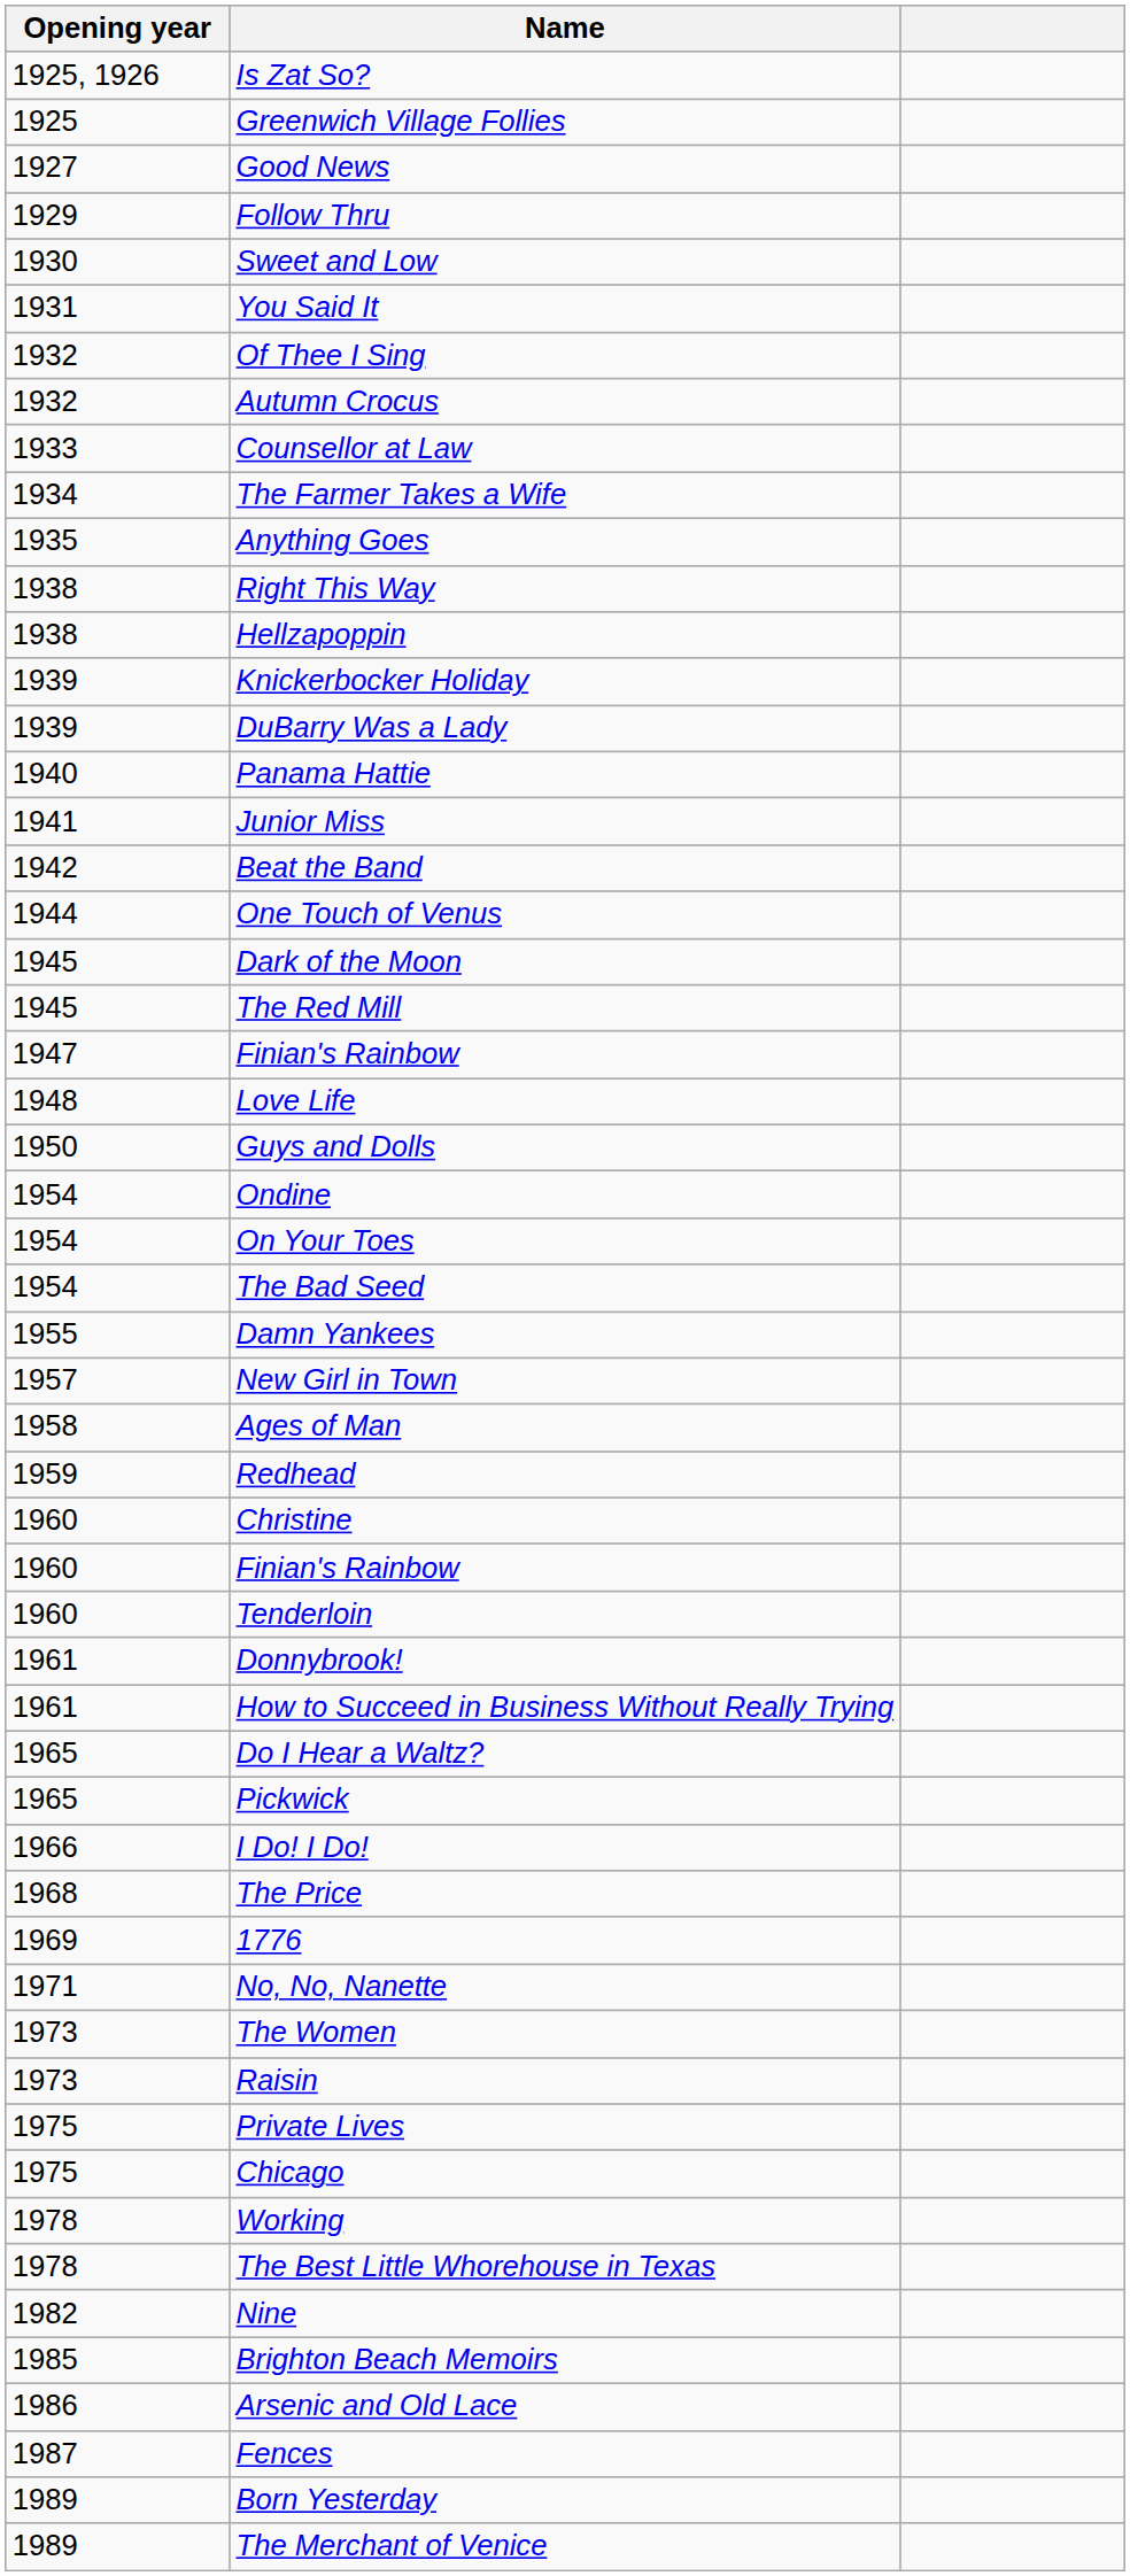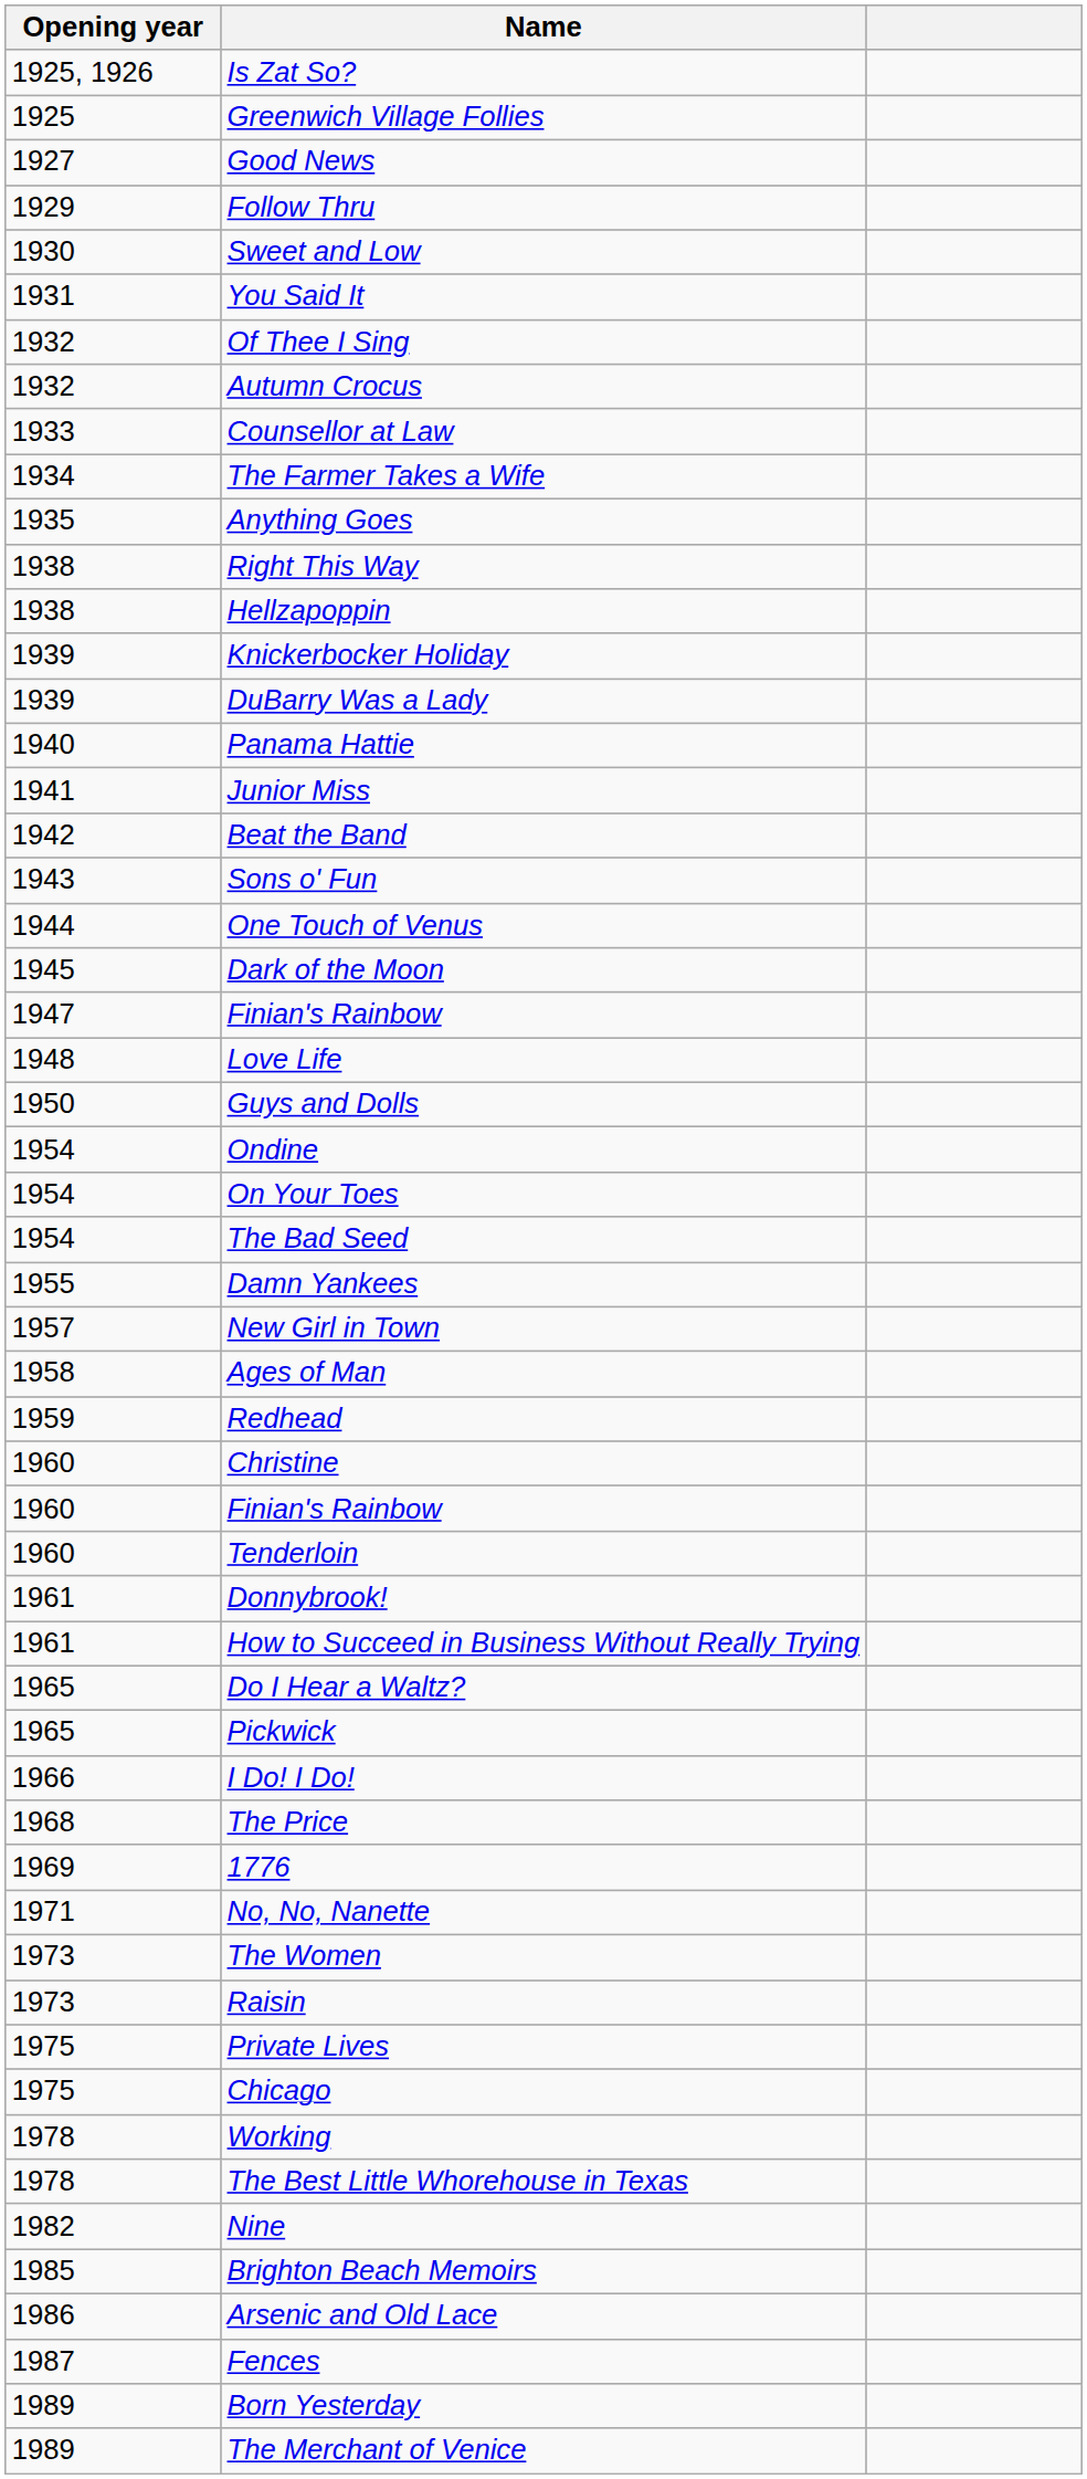 <table class="wikitable sortable collapsible">
 <tr>
 <th width=20% scope="col">Opening year</th>
 <th width=60% scope="col">Name</th>
 <th width=20% scope="col" class="unsortable"></th>
 </tr>
 <tr>
 <td>1925, 1926</td>
 <td><em><a href='#'>Is Zat So?</a></em></td>
 <td></td>
 </tr>
 <tr>
 <td>1925</td>
 <td><em><a href='#'>Greenwich Village Follies</a></em></td>
 <td></td>
 </tr>
 <tr>
 <td>1927</td>
 <td><em><a href='#'>Good News</a></em></td>
 <td></td>
 </tr>
 <tr>
 <td>1929</td>
 <td><em><a href='#'>Follow Thru</a></em></td>
 <td></td>
 </tr>
 <tr>
 <td>1930</td>
 <td><em><a href='#'>Sweet and Low</a></em></td>
 <td></td>
 </tr>
 <tr>
 <td>1931</td>
 <td><em><a href='#'>You Said It</a></em></td>
 <td></td>
 </tr>
 <tr>
 <td>1932</td>
 <td><em><a href='#'>Of Thee I Sing</a></em></td>
 <td></td>
 </tr>
 <tr>
 <td>1932</td>
 <td><em><a href='#'>Autumn Crocus</a></em></td>
 <td></td>
 </tr>
 <tr>
 <td>1933</td>
 <td><em><a href='#'>Counsellor at Law</a></em></td>
 <td></td>
 </tr>
 <tr>
 <td>1934</td>
 <td><em><a href='#'>The Farmer Takes a Wife</a></em></td>
 <td></td>
 </tr>
 <tr>
 <td>1935</td>
 <td><em><a href='#'>Anything Goes</a></em></td>
 <td></td>
 </tr>
 <tr>
 <td>1938</td>
 <td><em><a href='#'>Right This Way</a></em></td>
 <td></td>
 </tr>
 <tr>
 <td>1938</td>
 <td><em><a href='#'>Hellzapoppin</a></em></td>
 <td></td>
 </tr>
 <tr>
 <td>1939</td>
 <td><em><a href='#'>Knickerbocker Holiday</a></em></td>
 <td></td>
 </tr>
 <tr>
 <td>1939</td>
 <td><em><a href='#'>DuBarry Was a Lady</a></em></td>
 <td></td>
 </tr>
 <tr>
 <td>1940</td>
 <td><em><a href='#'>Panama Hattie</a></em></td>
 <td></td>
 </tr>
 <tr>
 <td>1941</td>
 <td><em><a href='#'>Junior Miss</a></em></td>
 <td></td>
 </tr>
 <tr>
 <td>1942</td>
 <td><em><a href='#'>Beat the Band</a></em></td>
 <td></td>
 </tr>
 <tr>
+<td>1943</td>
+<td><em><a href='#'>Sons o' Fun</a></em></td>
+<td></td>
+</tr>
+<tr>
 <td>1944</td>
 <td><em><a href='#'>One Touch of Venus</a></em></td>
 <td></td>
 </tr>
 <tr>
 <td>1945</td>
 <td><em><a href='#'>Dark of the Moon</a></em></td>
-<td></td>
-</tr>
-<tr>
-<td>1945</td>
-<td><em><a href='#'>The Red Mill</a></em></td>
 <td></td>
 </tr>
 <tr>
 <td>1947</td>
 <td><em><a href='#'>Finian's Rainbow</a></em></td>
 <td></td>
 </tr>
 <tr>
 <td>1948</td>
 <td><em><a href='#'>Love Life</a></em></td>
 <td></td>
 </tr>
 <tr>
 <td>1950</td>
 <td><em><a href='#'>Guys and Dolls</a></em></td>
 <td></td>
 </tr>
 <tr>
 <td>1954</td>
 <td><em><a href='#'>Ondine</a></em></td>
 <td></td>
 </tr>
 <tr>
 <td>1954</td>
 <td><em><a href='#'>On Your Toes</a></em></td>
 <td></td>
 </tr>
 <tr>
 <td>1954</td>
 <td><em><a href='#'>The Bad Seed</a></em></td>
 <td></td>
 </tr>
 <tr>
 <td>1955</td>
 <td><em><a href='#'>Damn Yankees</a></em></td>
 <td></td>
 </tr>
 <tr>
 <td>1957</td>
 <td><em><a href='#'>New Girl in Town</a></em></td>
 <td></td>
 </tr>
 <tr>
 <td>1958</td>
 <td><em><a href='#'>Ages of Man</a></em></td>
 <td></td>
 </tr>
 <tr>
 <td>1959</td>
 <td><em><a href='#'>Redhead</a></em></td>
 <td></td>
 </tr>
 <tr>
 <td>1960</td>
 <td><em><a href='#'>Christine</a></em></td>
 <td></td>
 </tr>
 <tr>
 <td>1960</td>
 <td><em><a href='#'>Finian's Rainbow</a></em></td>
 <td></td>
 </tr>
 <tr>
 <td>1960</td>
 <td><em><a href='#'>Tenderloin</a></em></td>
 <td></td>
 </tr>
 <tr>
 <td>1961</td>
 <td><em><a href='#'>Donnybrook!</a></em></td>
 <td></td>
 </tr>
 <tr>
 <td>1961</td>
 <td><em><a href='#'>How to Succeed in Business Without Really Trying</a></em></td>
 <td></td>
 </tr>
 <tr>
 <td>1965</td>
 <td><em><a href='#'>Do I Hear a Waltz?</a></em></td>
 <td></td>
 </tr>
 <tr>
 <td>1965</td>
 <td><em><a href='#'>Pickwick</a></em></td>
 <td></td>
 </tr>
 <tr>
 <td>1966</td>
 <td><em><a href='#'>I Do! I Do!</a></em></td>
 <td></td>
 </tr>
 <tr>
 <td>1968</td>
 <td><em><a href='#'>The Price</a></em></td>
 <td></td>
 </tr>
 <tr>
 <td>1969</td>
 <td><em><a href='#'>1776</a></em></td>
 <td></td>
 </tr>
 <tr>
 <td>1971</td>
 <td><em><a href='#'>No, No, Nanette</a></em></td>
 <td></td>
 </tr>
 <tr>
 <td>1973</td>
 <td><em><a href='#'>The Women</a></em></td>
 <td></td>
 </tr>
 <tr>
 <td>1973</td>
 <td><em><a href='#'>Raisin</a></em></td>
 <td></td>
 </tr>
 <tr>
 <td>1975</td>
 <td><em><a href='#'>Private Lives</a></em></td>
 <td></td>
 </tr>
 <tr>
 <td>1975</td>
 <td><em><a href='#'>Chicago</a></em></td>
 <td></td>
 </tr>
 <tr>
 <td>1978</td>
 <td><em><a href='#'>Working</a></em></td>
 <td></td>
 </tr>
 <tr>
 <td>1978</td>
 <td><em><a href='#'>The Best Little Whorehouse in Texas</a></em></td>
 <td></td>
 </tr>
 <tr>
 <td>1982</td>
 <td><em><a href='#'>Nine</a></em></td>
 <td></td>
 </tr>
 <tr>
 <td>1985</td>
 <td><em><a href='#'>Brighton Beach Memoirs</a></em></td>
 <td></td>
 </tr>
 <tr>
 <td>1986</td>
 <td><em><a href='#'>Arsenic and Old Lace</a></em></td>
 <td></td>
 </tr>
 <tr>
 <td>1987</td>
 <td><em><a href='#'>Fences</a></em></td>
 <td></td>
 </tr>
 <tr>
 <td>1989</td>
 <td><em><a href='#'>Born Yesterday</a></em></td>
 <td></td>
 </tr>
 <tr>
 <td>1989</td>
 <td><em><a href='#'>The Merchant of Venice</a></em></td>
 <td></td>
 </tr>
 </table>
